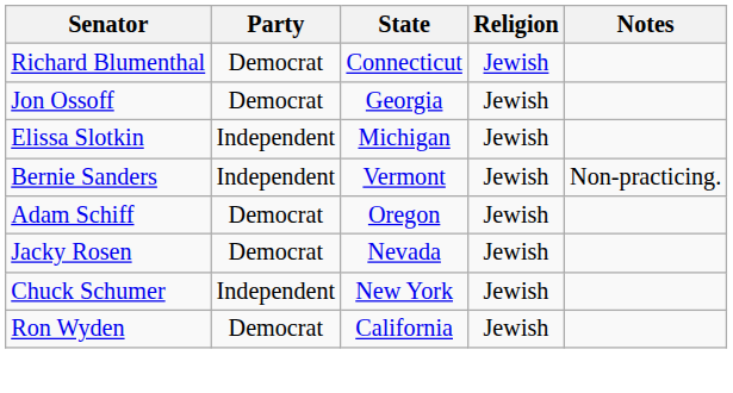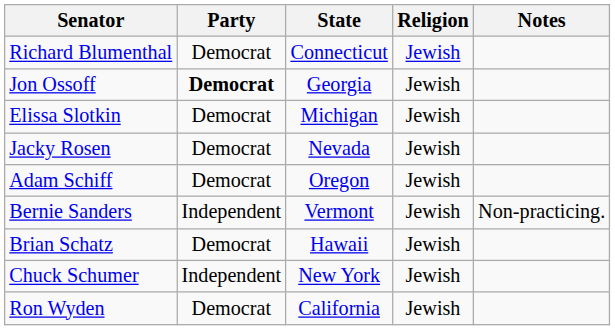 <table class="wikitable sortable" style="text-align:center">
 <tr>
 <th>Senator</th>
 <th>Party</th>
 <th>State</th>
 <th>Religion</th>
 <th>Notes</th>
 </tr>
 <tr>
 <td align=left nowrap> <a href='#'>Richard Blumenthal</a></td>
 <td>Democrat</td>
 <td><a href='#'>Connecticut</a></td>
 <td><a href='#'>Jewish</a></td>
 <td></td>
 </tr>
 <tr>
 <td align=left nowrap> <a href='#'>Jon Ossoff</a></td>
-<td>Democrat</td>
+<td><strong>Democrat</strong></td>
 <td><a href='#'>Georgia</a></td>
 <td>Jewish</td>
 <td></td>
 </tr>
 <tr>
 <td align=left nowrap> <a href='#'>Elissa Slotkin</a></td>
-<td>Independent<br></td>
+<td>Democrat</td>
 <td><a href='#'>Michigan</a></td>
+<td>Jewish</td>
+<td></td>
+</tr>
+<tr>
+<td align=left nowrap> <a href='#'>Jacky Rosen</a></td>
+<td>Democrat</td>
+<td><a href='#'>Nevada</a></td>
+<td>Jewish</td>
+<td></td>
+</tr>
+<tr>
+<td align=left nowrap> <a href='#'>Adam Schiff</a></td>
+<td>Democrat</td>
+<td><a href='#'>Oregon</a></td>
 <td>Jewish</td>
 <td></td>
 </tr>
 <tr>
 <td align=left nowrap> <a href='#'>Bernie Sanders</a></td>
 <td>Independent<br></td>
 <td><a href='#'>Vermont</a></td>
 <td>Jewish</td>
 <td>Non-practicing.</td>
 </tr>
 <tr>
-<td align=left nowrap> <a href='#'>Adam Schiff</a></td>
+<td align=left nowrap> <a href='#'>Brian Schatz</a></td>
 <td>Democrat</td>
-<td><a href='#'>Oregon</a></td>
-<td>Jewish</td>
-<td></td>
-</tr>
-<tr>
-<td align=left nowrap> <a href='#'>Jacky Rosen</a></td>
-<td>Democrat</td>
-<td><a href='#'>Nevada</a></td>
+<td><a href='#'>Hawaii</a></td>
 <td>Jewish</td>
 <td></td>
 </tr>
 <tr>
 <td align=left nowrap> <a href='#'>Chuck Schumer</a></td>
 <td>Independent<br></td>
 <td><a href='#'>New York</a></td>
 <td>Jewish</td>
 <td></td>
 </tr>
 <tr>
 <td align=left nowrap> <a href='#'>Ron Wyden</a></td>
 <td>Democrat</td>
 <td><a href='#'>California</a></td>
 <td>Jewish</td>
 <td></td>
 </tr>
 </table>
